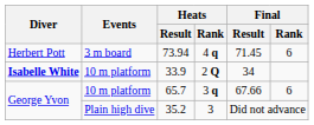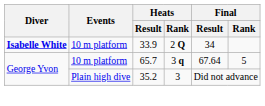 <table class=wikitable style="font-size:90%">
 <tr>
 <th rowspan="2">Diver</th>
 <th rowspan="2">Events</th>
 <th colspan="2">Heats</th>
 <th colspan="2">Final</th>
 </tr>
 <tr>
 <th>Result</th>
 <th>Rank</th>
 <th>Result</th>
 <th>Rank</th>
 </tr>
 <tr>
-<td><a href='#'>Herbert Pott</a></td>
-<td><a href='#'>3 m board</a></td>
-<td align=center>73.94</td>
-<td align=center>4 <strong>q</strong></td>
-<td align=center>71.45</td>
-<td align=center>6</td>
-</tr>
-<tr>
 <td><strong><a href='#'>Isabelle White</a></strong></td>
 <td><a href='#'>10 m platform</a></td>
 <td align=center>33.9</td>
 <td align=center>2 <strong>Q</strong></td>
 <td align=center>34</td>
 <td align=center></td>
 </tr>
 <tr>
 <td rowspan=2><a href='#'>George Yvon</a></td>
 <td><a href='#'>10 m platform</a></td>
 <td align=center>65.7</td>
 <td align=center>3 <strong>q</strong></td>
-<td align=center>67.66</td>
-<td align=center>6</td>
+<td align=center>67.64</td>
+<td align=center>5</td>
 </tr>
 <tr>
 <td><a href='#'>Plain high dive</a></td>
 <td align=center>35.2</td>
 <td align=center>3</td>
 <td align=center colspan=2>Did not advance</td>
 </tr>
 </table>
